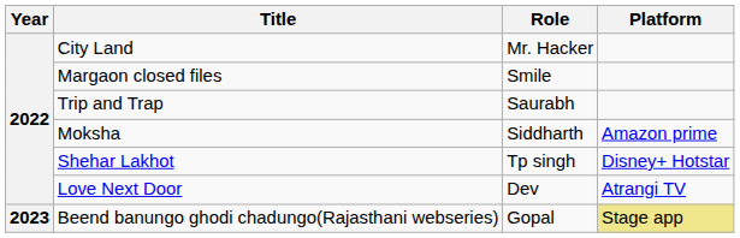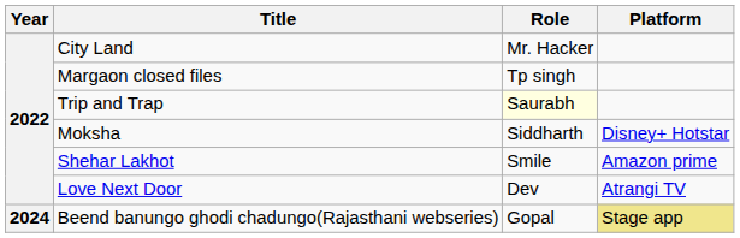 <table class="wikitable">
 <tr>
 <th scope="col">Year</th>
 <th scope="col">Title</th>
 <th scope="col">Role</th>
 <th scope="col">Platform</th>
 </tr>
 <tr>
 <th rowspan="6">2022</th>
 <td>City Land</td>
 <td>Mr. Hacker</td>
 <td></td>
 </tr>
 <tr>
 <td>Margaon closed files</td>
-<td>Smile</td>
+<td>Tp singh</td>
 <td></td>
 </tr>
 <tr>
 <td>Trip and Trap</td>
-<td>Saurabh</td>
+<td style="background: lightyellow;">Saurabh</td>
 <td></td>
 </tr>
 <tr>
 <td>Moksha</td>
 <td>Siddharth</td>
-<td><a href='#'>Amazon prime</a></td>
+<td><a href='#'>Disney+ Hotstar</a></td>
 </tr>
 <tr>
 <td><a href='#'>Shehar Lakhot</a></td>
-<td>Tp singh</td>
-<td><a href='#'>Disney+ Hotstar</a></td>
+<td>Smile</td>
+<td><a href='#'>Amazon prime</a></td>
 </tr>
 <tr>
 <td><a href='#'>Love Next Door</a></td>
 <td>Dev</td>
 <td><a href='#'>Atrangi TV</a></td>
 </tr>
 <tr>
-<th>2023</th>
+<th>2024</th>
 <td>Beend banungo ghodi chadungo(Rajasthani webseries)</td>
 <td>Gopal</td>
 <td style="background: khaki;">Stage app</td>
 </tr>
 </table>
